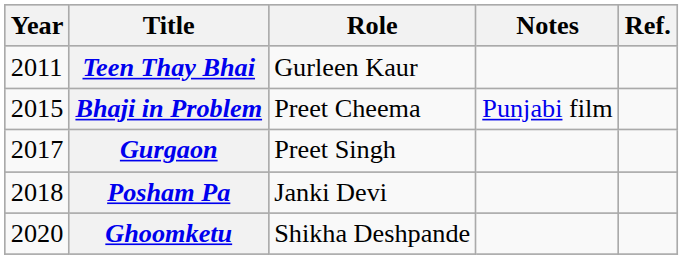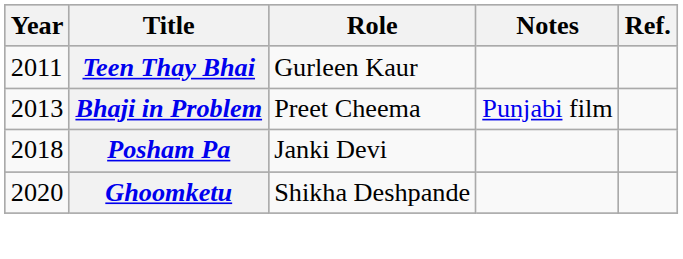 <table class="wikitable sortable plainrowheaders" style="font-size:100%">
 <tr style="text-align:center;">
 <th scope="col">Year</th>
 <th scope="col">Title</th>
 <th scope="col">Role</th>
 <th class="unsortable" scope="col">Notes</th>
 <th class="unsortable" scope="col">Ref.</th>
 </tr>
 <tr>
 <td>2011</td>
 <th scope="row"><em><a href='#'>Teen Thay Bhai</a></em></th>
 <td>Gurleen Kaur</td>
 <td></td>
 <td style="text-align:center;"></td>
 </tr>
 <tr>
-<td>2015</td>
+<td>2013</td>
 <th scope="row"><em><a href='#'>Bhaji in Problem</a></em></th>
 <td>Preet Cheema</td>
 <td><a href='#'>Punjabi</a> film</td>
-<td style="text-align:center;"></td>
-</tr>
-<tr>
-<td>2017</td>
-<th scope="row"><em><a href='#'>Gurgaon</a></em></th>
-<td>Preet Singh</td>
-<td></td>
 <td style="text-align:center;"></td>
 </tr>
 <tr>
 <td>2018</td>
 <th scope="row"><em><a href='#'>Posham Pa</a></em></th>
 <td>Janki Devi</td>
 <td></td>
 <td style="text-align:center;"></td>
 </tr>
 <tr>
 <td>2020</td>
 <th scope="row"><em><a href='#'>Ghoomketu</a></em></th>
 <td>Shikha Deshpande</td>
 <td></td>
 <td></td>
 </tr>
 </table>
